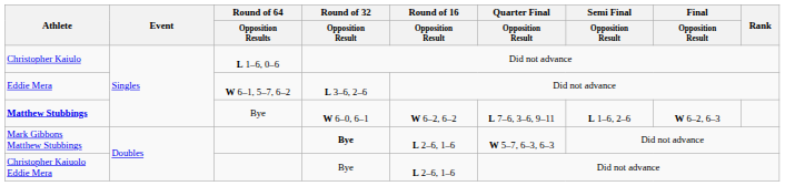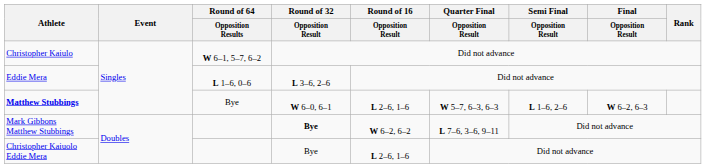 <table class=wikitable style="font-size:90%">
 <tr>
 <th rowspan="2" width=150>Athlete</th>
 <th rowspan="2" width=150>Event</th>
 <th width=125>Round of 64</th>
 <th width=125>Round of 32</th>
 <th width=125>Round of 16</th>
 <th width=125>Quarter Final</th>
 <th width=125>Semi Final</th>
 <th width=125>Final</th>
 <th rowspan="2" width=50>Rank</th>
 </tr>
 <tr>
 <th style="line-height:1em"><small>Opposition<br>Results</small></th>
 <th style="line-height:1em"><small>Opposition<br>Result</small></th>
 <th style="line-height:1em"><small>Opposition<br>Result</small></th>
 <th style="line-height:1em"><small>Opposition<br>Result</small></th>
 <th style="line-height:1em"><small>Opposition<br>Result</small></th>
 <th style="line-height:1em"><small>Opposition<br>Result</small></th>
 </tr>
 <tr>
 <td><a href='#'>Christopher Kaiulo</a></td>
 <td rowspan=3><a href='#'>Singles</a></td>
-<td align=center><br><strong>L</strong> 1–6, 0–6</td>
+<td align=center><br><strong>W</strong> 6–1, 5–7, 6–2</td>
 <td align=center colspan=6>Did not advance</td>
 </tr>
 <tr>
 <td><a href='#'>Eddie Mera</a></td>
-<td align=center><br><strong>W</strong> 6–1, 5–7, 6–2</td>
+<td align=center><br><strong>L</strong> 1–6, 0–6</td>
 <td align=center> <br><strong>L</strong> 3–6, 2–6</td>
 <td align=center colspan=5>Did not advance</td>
 </tr>
 <tr>
 <td><strong><a href='#'>Matthew Stubbings</a></strong></td>
 <td align=center>Bye</td>
 <td align=center><br><strong>W</strong> 6–0, 6–1</td>
-<td align=center><br><strong>W</strong> 6–2, 6–2</td>
-<td align=center> <br><strong>L</strong> 7–6, 3–6, 9–11</td>
+<td align=center><br><strong>L</strong> 2–6, 1–6</td>
+<td align=center><br><strong>W</strong> 5–7, 6–3, 6–3</td>
 <td align=center><br><strong>L</strong> 1–6, 2–6</td>
 <td align=center><br><strong>W</strong> 6–2, 6–3</td>
 <td align=center></td>
 </tr>
 <tr>
 <td><a href='#'>Mark Gibbons</a><br><a href='#'>Matthew Stubbings</a></td>
 <td rowspan=2><a href='#'>Doubles</a></td>
 <td></td>
 <td align=center><strong>Bye</strong></td>
-<td align=center><br><strong>L</strong> 2–6, 1–6</td>
-<td align=center><br><strong>W</strong> 5–7, 6–3, 6–3</td>
+<td align=center> <br><strong>W</strong> 6–2, 6–2</td>
+<td align=center> <br><strong>L</strong> 7–6, 3–6, 9–11</td>
 <td align=center colspan=3>Did not advance</td>
 </tr>
 <tr>
 <td><a href='#'>Christopher Kaiuolo</a><br><a href='#'>Eddie Mera</a></td>
 <td></td>
 <td align=center>Bye</td>
 <td align=center><br><strong>L</strong> 2–6, 1–6</td>
 <td align=center colspan=4>Did not advance</td>
 </tr>
 </table>
